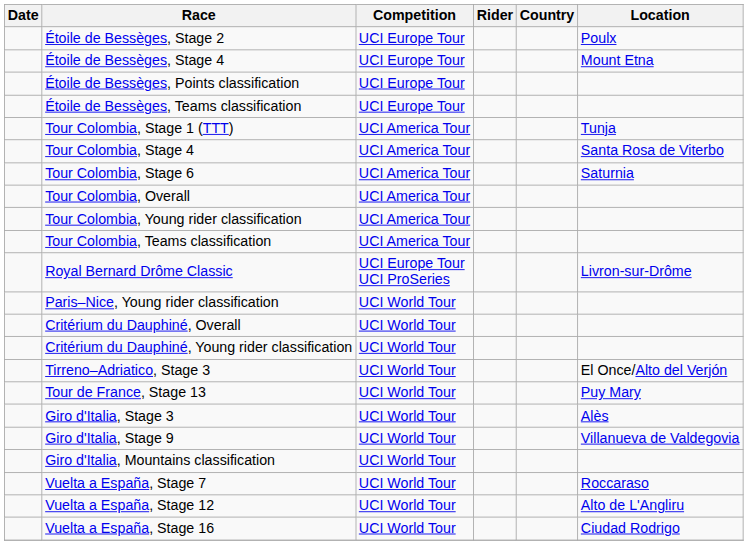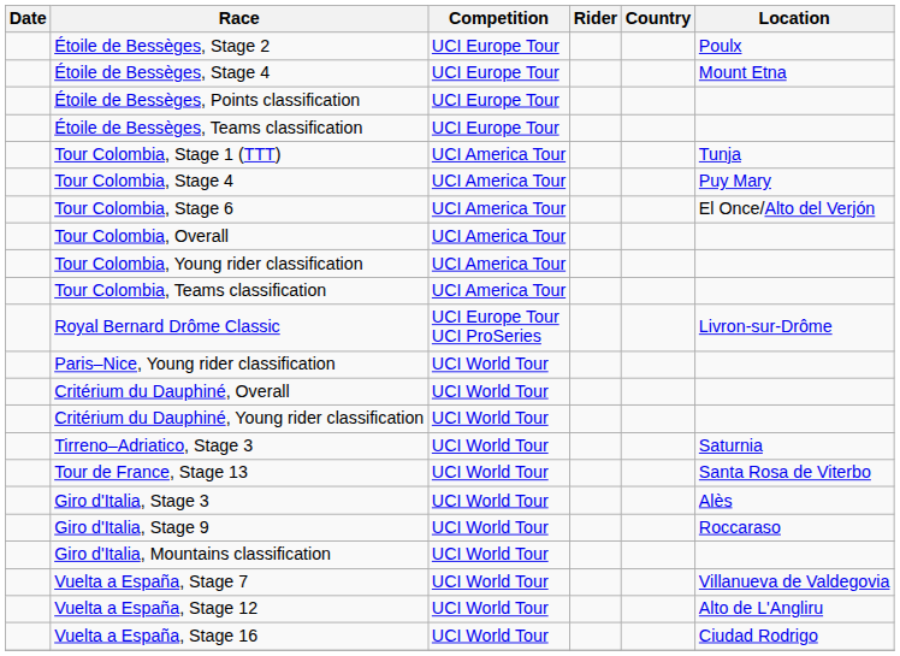 <table class="wikitable sortable">
 <tr>
 <th>Date</th>
 <th>Race</th>
 <th>Competition</th>
 <th>Rider</th>
 <th>Country</th>
 <th>Location</th>
 </tr>
 <tr>
 <td></td>
 <td><a href='#'>Étoile de Bessèges</a>, Stage 2</td>
 <td><a href='#'>UCI Europe Tour</a></td>
 <td></td>
 <td></td>
 <td><a href='#'>Poulx</a></td>
 </tr>
 <tr>
 <td></td>
 <td><a href='#'>Étoile de Bessèges</a>, Stage 4</td>
 <td><a href='#'>UCI Europe Tour</a></td>
 <td></td>
 <td></td>
 <td><a href='#'>Mount Etna</a></td>
 </tr>
 <tr>
 <td></td>
 <td><a href='#'>Étoile de Bessèges</a>, Points classification</td>
 <td><a href='#'>UCI Europe Tour</a></td>
 <td></td>
 <td></td>
 <td></td>
 </tr>
 <tr>
 <td></td>
 <td><a href='#'>Étoile de Bessèges</a>, Teams classification</td>
 <td><a href='#'>UCI Europe Tour</a></td>
 <td align="center"></td>
 <td></td>
 <td></td>
 </tr>
 <tr>
 <td></td>
 <td><a href='#'>Tour Colombia</a>, Stage 1 (<a href='#'>TTT</a>)</td>
 <td><a href='#'>UCI America Tour</a></td>
 <td align="center"></td>
 <td></td>
 <td><a href='#'>Tunja</a></td>
 </tr>
 <tr>
 <td></td>
 <td><a href='#'>Tour Colombia</a>, Stage 4</td>
 <td><a href='#'>UCI America Tour</a></td>
 <td></td>
 <td></td>
-<td><a href='#'>Santa Rosa de Viterbo</a></td>
+<td><a href='#'>Puy Mary</a></td>
 </tr>
 <tr>
 <td></td>
 <td><a href='#'>Tour Colombia</a>, Stage 6</td>
 <td><a href='#'>UCI America Tour</a></td>
 <td></td>
 <td></td>
-<td><a href='#'>Saturnia</a></td>
+<td>El Once/<a href='#'>Alto del Verjón</a></td>
 </tr>
 <tr>
 <td></td>
 <td><a href='#'>Tour Colombia</a>, Overall</td>
 <td><a href='#'>UCI America Tour</a></td>
 <td></td>
 <td></td>
 <td></td>
 </tr>
 <tr>
 <td></td>
 <td><a href='#'>Tour Colombia</a>, Young rider classification</td>
 <td><a href='#'>UCI America Tour</a></td>
 <td></td>
 <td></td>
 <td></td>
 </tr>
 <tr>
 <td></td>
 <td><a href='#'>Tour Colombia</a>, Teams classification</td>
 <td><a href='#'>UCI America Tour</a></td>
 <td align="center"></td>
 <td></td>
 <td></td>
 </tr>
 <tr>
 <td></td>
 <td><a href='#'>Royal Bernard Drôme Classic</a></td>
 <td><a href='#'>UCI Europe Tour</a> <br> <a href='#'>UCI ProSeries</a></td>
 <td></td>
 <td></td>
 <td><a href='#'>Livron-sur-Drôme</a></td>
 </tr>
 <tr>
 <td></td>
 <td><a href='#'>Paris–Nice</a>, Young rider classification</td>
 <td><a href='#'>UCI World Tour</a></td>
 <td></td>
 <td></td>
 <td></td>
 </tr>
 <tr>
 <td></td>
 <td><a href='#'>Critérium du Dauphiné</a>, Overall</td>
 <td><a href='#'>UCI World Tour</a></td>
 <td></td>
 <td></td>
 <td></td>
 </tr>
 <tr>
 <td></td>
 <td><a href='#'>Critérium du Dauphiné</a>, Young rider classification</td>
 <td><a href='#'>UCI World Tour</a></td>
 <td></td>
 <td></td>
 <td></td>
 </tr>
 <tr>
 <td></td>
 <td><a href='#'>Tirreno–Adriatico</a>, Stage 3</td>
 <td><a href='#'>UCI World Tour</a></td>
 <td></td>
 <td></td>
-<td>El Once/<a href='#'>Alto del Verjón</a></td>
+<td><a href='#'>Saturnia</a></td>
 </tr>
 <tr>
 <td></td>
 <td><a href='#'>Tour de France</a>, Stage 13</td>
 <td><a href='#'>UCI World Tour</a></td>
 <td></td>
 <td></td>
-<td><a href='#'>Puy Mary</a></td>
+<td><a href='#'>Santa Rosa de Viterbo</a></td>
 </tr>
 <tr>
 <td></td>
 <td><a href='#'>Giro d'Italia</a>, Stage 3</td>
 <td><a href='#'>UCI World Tour</a></td>
 <td></td>
 <td></td>
 <td><a href='#'>Alès</a></td>
 </tr>
 <tr>
 <td></td>
 <td><a href='#'>Giro d'Italia</a>, Stage 9</td>
 <td><a href='#'>UCI World Tour</a></td>
 <td></td>
 <td></td>
-<td><a href='#'>Villanueva de Valdegovia</a></td>
+<td><a href='#'>Roccaraso</a></td>
 </tr>
 <tr>
 <td></td>
 <td><a href='#'>Giro d'Italia</a>, Mountains classification</td>
 <td><a href='#'>UCI World Tour</a></td>
 <td></td>
 <td></td>
 <td></td>
 </tr>
 <tr>
 <td></td>
 <td><a href='#'>Vuelta a España</a>, Stage 7</td>
 <td><a href='#'>UCI World Tour</a></td>
 <td></td>
 <td></td>
-<td><a href='#'>Roccaraso</a></td>
+<td><a href='#'>Villanueva de Valdegovia</a></td>
 </tr>
 <tr>
 <td></td>
 <td><a href='#'>Vuelta a España</a>, Stage 12</td>
 <td><a href='#'>UCI World Tour</a></td>
 <td></td>
 <td></td>
 <td><a href='#'>Alto de L'Angliru</a></td>
 </tr>
 <tr>
 <td></td>
 <td><a href='#'>Vuelta a España</a>, Stage 16</td>
 <td><a href='#'>UCI World Tour</a></td>
 <td></td>
 <td></td>
 <td><a href='#'>Ciudad Rodrigo</a></td>
 </tr>
 <tr>
 </tr>
 </table>
